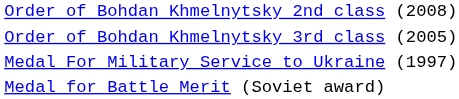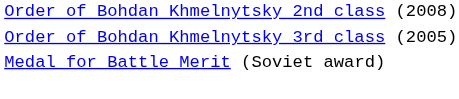 <table>
 <tr>
 <td></td>
 <td><a href='#'>Order of Bohdan Khmelnytsky 2nd class</a> (2008)</td>
 </tr>
 <tr>
 <td></td>
 <td><a href='#'>Order of Bohdan Khmelnytsky 3rd class</a> (2005)</td>
 </tr>
 <tr>
 <td></td>
-<td><a href='#'>Medal For Military Service to Ukraine</a> (1997)</td>
-</tr>
-<tr>
-<td></td>
 <td><a href='#'>Medal for Battle Merit</a> (Soviet award)</td>
 </tr>
 <tr>
 </tr>
 </table>
